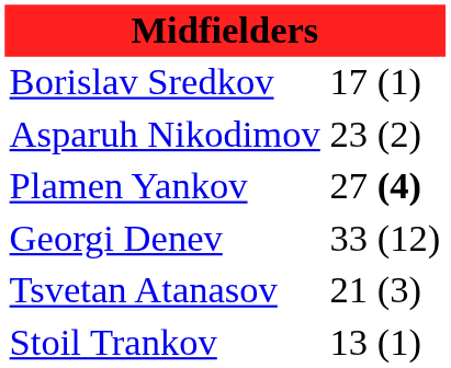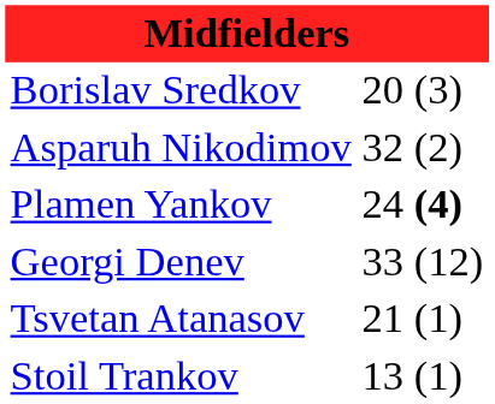 <table class="toccolours" border="0" cellpadding="2" cellspacing="0" align="left" style="margin:0.5em;">
 <tr>
 <th colspan="4" align="center" bgcolor="#FF2020"><span>Midfielders</span></th>
 </tr>
 <tr>
 <td> <a href='#'>Borislav Sredkov</a></td>
-<td>17</td>
-<td>(1)</td>
+<td>20</td>
+<td>(3)</td>
 </tr>
 <tr>
 <td> <a href='#'>Asparuh Nikodimov</a></td>
-<td>23</td>
+<td>32</td>
 <td>(2)</td>
 </tr>
 <tr>
 <td> <a href='#'>Plamen Yankov</a></td>
-<td>27</td>
+<td>24</td>
 <td><strong>(4)</strong></td>
 </tr>
 <tr>
 <td> <a href='#'>Georgi Denev</a></td>
 <td>33</td>
 <td>(12)</td>
 </tr>
 <tr>
 <td> <a href='#'>Tsvetan Atanasov</a></td>
 <td>21</td>
-<td>(3)</td>
+<td>(1)</td>
 </tr>
 <tr>
 <td> <a href='#'>Stoil Trankov</a></td>
 <td>13</td>
 <td>(1)</td>
 </tr>
 <tr>
 </tr>
 </table>
